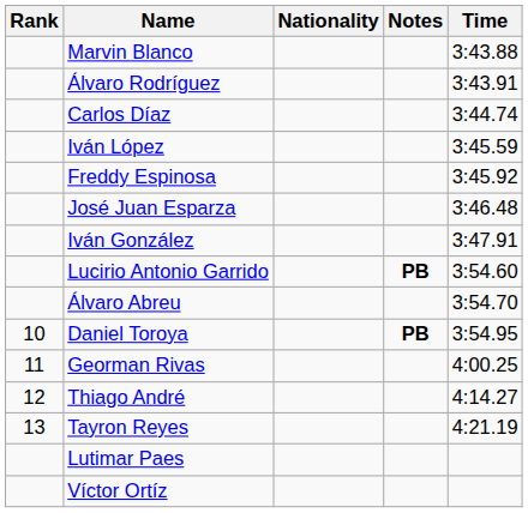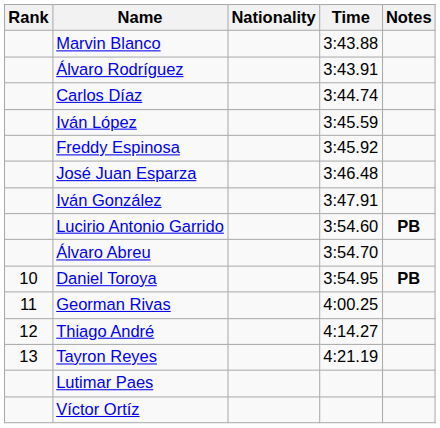 <table class="wikitable sortable" style="text-align:center">
 <tr>
 <th>Rank</th>
 <th>Name</th>
 <th>Nationality</th>
+<th>Time</th>
 <th>Notes</th>
-<th>Time</th>
 </tr>
 <tr>
 <td></td>
 <td align=left><a href='#'>Marvin Blanco</a></td>
 <td align=left></td>
+<td>3:43.88</td>
 <td></td>
-<td>3:43.88</td>
 </tr>
 <tr>
 <td></td>
 <td align=left><a href='#'>Álvaro Rodríguez</a></td>
 <td align=left></td>
+<td>3:43.91</td>
 <td></td>
-<td>3:43.91</td>
 </tr>
 <tr>
 <td></td>
 <td align=left><a href='#'>Carlos Díaz</a></td>
 <td align=left></td>
+<td>3:44.74</td>
 <td></td>
-<td>3:44.74</td>
 </tr>
 <tr>
 <td></td>
 <td align=left><a href='#'>Iván López</a></td>
 <td align=left></td>
+<td>3:45.59</td>
 <td></td>
-<td>3:45.59</td>
 </tr>
 <tr>
 <td></td>
 <td align=left><a href='#'>Freddy Espinosa</a></td>
 <td align=left></td>
+<td>3:45.92</td>
 <td></td>
-<td>3:45.92</td>
 </tr>
 <tr>
 <td></td>
 <td align=left><a href='#'>José Juan Esparza</a></td>
 <td align=left></td>
+<td>3:46.48</td>
 <td></td>
-<td>3:46.48</td>
 </tr>
 <tr>
 <td></td>
 <td align=left><a href='#'>Iván González</a></td>
 <td align=left></td>
+<td>3:47.91</td>
 <td></td>
-<td>3:47.91</td>
 </tr>
 <tr>
 <td></td>
 <td align=left><a href='#'>Lucirio Antonio Garrido</a></td>
 <td align=left></td>
+<td>3:54.60</td>
 <td><strong>PB</strong></td>
-<td>3:54.60</td>
 </tr>
 <tr>
 <td></td>
 <td align=left><a href='#'>Álvaro Abreu</a></td>
 <td align=left></td>
+<td>3:54.70</td>
 <td></td>
-<td>3:54.70</td>
 </tr>
 <tr>
 <td>10</td>
 <td align=left><a href='#'>Daniel Toroya</a></td>
 <td align=left></td>
+<td>3:54.95</td>
 <td><strong>PB</strong></td>
-<td>3:54.95</td>
 </tr>
 <tr>
 <td>11</td>
 <td align=left><a href='#'>Georman Rivas</a></td>
 <td align=left></td>
+<td>4:00.25</td>
 <td></td>
-<td>4:00.25</td>
 </tr>
 <tr>
 <td>12</td>
 <td align=left><a href='#'>Thiago André</a></td>
 <td align=left></td>
+<td>4:14.27</td>
 <td></td>
-<td>4:14.27</td>
 </tr>
 <tr>
 <td>13</td>
 <td align=left><a href='#'>Tayron Reyes</a></td>
 <td align=left></td>
+<td>4:21.19</td>
 <td></td>
-<td>4:21.19</td>
 </tr>
 <tr>
 <td></td>
 <td align=left><a href='#'>Lutimar Paes</a></td>
 <td align=left></td>
 <td></td>
 <td></td>
 </tr>
 <tr>
 <td></td>
 <td align=left><a href='#'>Víctor Ortíz</a></td>
 <td align=left></td>
 <td></td>
 <td></td>
 </tr>
 </table>
